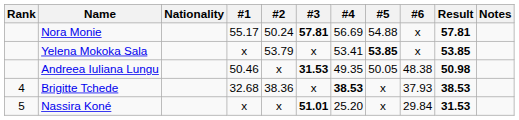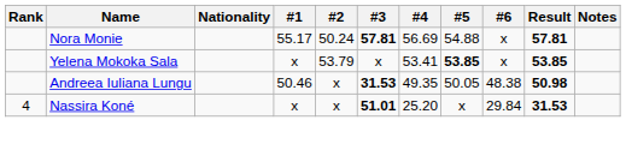 <table class="wikitable sortable" style="text-align:center;font-size:95%">
 <tr>
 <th>Rank</th>
 <th>Name</th>
 <th>Nationality</th>
 <th>#1</th>
 <th>#2</th>
 <th>#3</th>
 <th>#4</th>
 <th>#5</th>
 <th>#6</th>
 <th>Result</th>
 <th>Notes</th>
 </tr>
 <tr>
 <td></td>
 <td align=left><a href='#'>Nora Monie</a></td>
 <td align=left></td>
 <td>55.17</td>
 <td>50.24</td>
 <td><strong>57.81</strong></td>
 <td>56.69</td>
 <td>54.88</td>
 <td>x</td>
 <td><strong>57.81</strong></td>
 <td></td>
 </tr>
 <tr>
 <td></td>
 <td align=left><a href='#'>Yelena Mokoka Sala</a></td>
 <td align=left></td>
 <td>x</td>
 <td>53.79</td>
 <td>x</td>
 <td>53.41</td>
 <td><strong>53.85</strong></td>
 <td>x</td>
 <td><strong>53.85</strong></td>
 <td></td>
 </tr>
 <tr>
 <td></td>
 <td align=left><a href='#'>Andreea Iuliana Lungu</a></td>
 <td align=left></td>
 <td>50.46</td>
 <td>x</td>
 <td><strong>31.53</strong></td>
 <td>49.35</td>
 <td>50.05</td>
 <td>48.38</td>
 <td><strong>50.98</strong></td>
 <td></td>
 </tr>
 <tr>
 <td>4</td>
-<td align=left><a href='#'>Brigitte Tchede</a></td>
-<td align=left></td>
-<td>32.68</td>
-<td>38.36</td>
-<td>x</td>
-<td><strong>38.53</strong></td>
-<td>x</td>
-<td>37.93</td>
-<td><strong>38.53</strong></td>
-<td></td>
-</tr>
-<tr>
-<td>5</td>
 <td align=left><a href='#'>Nassira Koné</a></td>
 <td align=left></td>
 <td>x</td>
 <td>x</td>
 <td><strong>51.01</strong></td>
 <td>25.20</td>
 <td>x</td>
 <td>29.84</td>
 <td><strong>31.53</strong></td>
 <td></td>
 </tr>
 </table>
